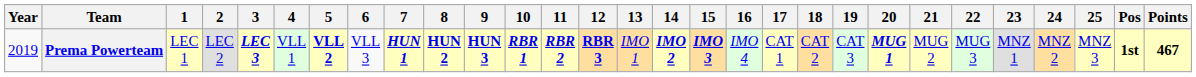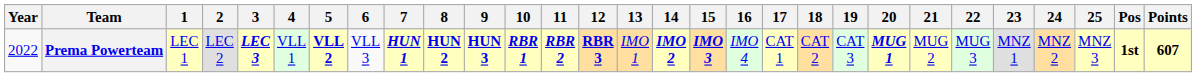 <table class="wikitable" style="text-align:center; font-size:85%">
 <tr>
 <th>Year</th>
 <th>Team</th>
 <th>1</th>
 <th>2</th>
 <th>3</th>
 <th>4</th>
 <th>5</th>
 <th>6</th>
 <th>7</th>
 <th>8</th>
 <th>9</th>
 <th>10</th>
 <th>11</th>
 <th>12</th>
 <th>13</th>
 <th>14</th>
 <th>15</th>
 <th>16</th>
 <th>17</th>
 <th>18</th>
 <th>19</th>
 <th>20</th>
 <th>21</th>
 <th>22</th>
 <th>23</th>
 <th>24</th>
 <th>25</th>
 <th>Pos</th>
 <th>Points</th>
 </tr>
 <tr>
-<td><a href='#'>2019</a></td>
+<td><a href='#'>2022</a></td>
 <th nowrap><a href='#'>Prema Powerteam</a></th>
 <td style="background:#FFFFBF;"><a href='#'>LEC<br>1</a><br></td>
 <td style="background:#DFDFDF;"><a href='#'>LEC<br>2</a><br></td>
 <td style="background:#FFFFBF;"><strong><em><a href='#'>LEC<br>3</a></em></strong><br></td>
 <td style="background:#DFFFDF;"><a href='#'>VLL<br>1</a><br></td>
 <td style="background:#FFFFBF;"><strong><a href='#'>VLL<br>2</a><br></strong></td>
 <td style="background:#FFFFF;"><a href='#'>VLL<br>3</a><br></td>
 <td style="background:#FFFFBF;"><strong><em><a href='#'>HUN<br>1</a></em></strong><br></td>
 <td style="background:#FFFFBF;"><strong><a href='#'>HUN<br>2</a></strong><br></td>
 <td style="background:#FFFFBF;"><strong><a href='#'>HUN<br>3</a></strong><br></td>
 <td style="background:#FFFFBF;"><strong><em><a href='#'>RBR<br>1</a></em></strong><br></td>
 <td style="background:#FFFFBF;"><strong><em><a href='#'>RBR<br>2</a></em></strong><br></td>
 <td style="background:#FFDF9F;"><strong><a href='#'>RBR<br>3</a></strong><br></td>
 <td style="background:#FFDF9F;"><em><a href='#'>IMO<br>1</a></em><br></td>
 <td style="background:#FFFFBF;"><strong><em><a href='#'>IMO<br>2</a></em></strong><br></td>
 <td style="background:#FFDF9F;"><strong><em><a href='#'>IMO<br>3</a></em></strong><br></td>
 <td style="background:#DFFFDF;"><em><a href='#'>IMO<br>4</a></em><br></td>
 <td style="background:#FFFFBF;"><a href='#'>CAT<br>1</a><br></td>
 <td style="background:#FFDF9F;"><a href='#'>CAT<br>2</a><br></td>
 <td style="background:#DFFFDF;"><a href='#'>CAT<br>3</a><br></td>
 <td style="background:#FFFFBF;"><strong><em><a href='#'>MUG<br>1</a></em></strong><br></td>
 <td style="background:#FFFFBF;"><a href='#'>MUG<br>2</a><br></td>
 <td style="background:#DFFFDF;"><a href='#'>MUG<br>3</a><br></td>
 <td style="background:#DFDFDF;"><a href='#'>MNZ<br>1</a><br></td>
 <td style="background:#FFDF9F;"><a href='#'>MNZ<br>2</a><br></td>
 <td style="background:#FFFFBF;"><a href='#'>MNZ<br>3</a><br></td>
 <th style="background:#FFFFBF;">1st</th>
-<th style="background:#FFFFBF;">467</th>
+<th style="background:#FFFFBF;">607</th>
 </tr>
 </table>
